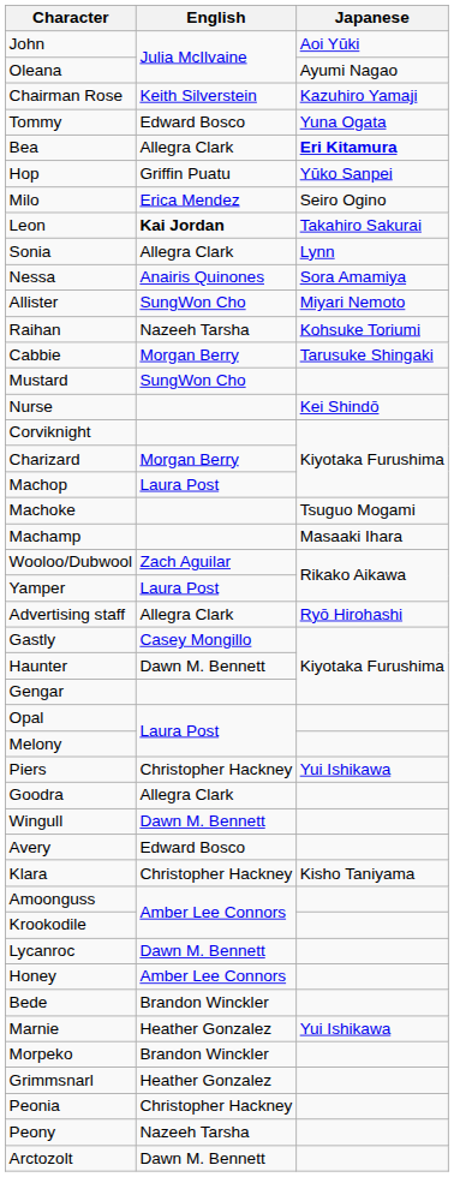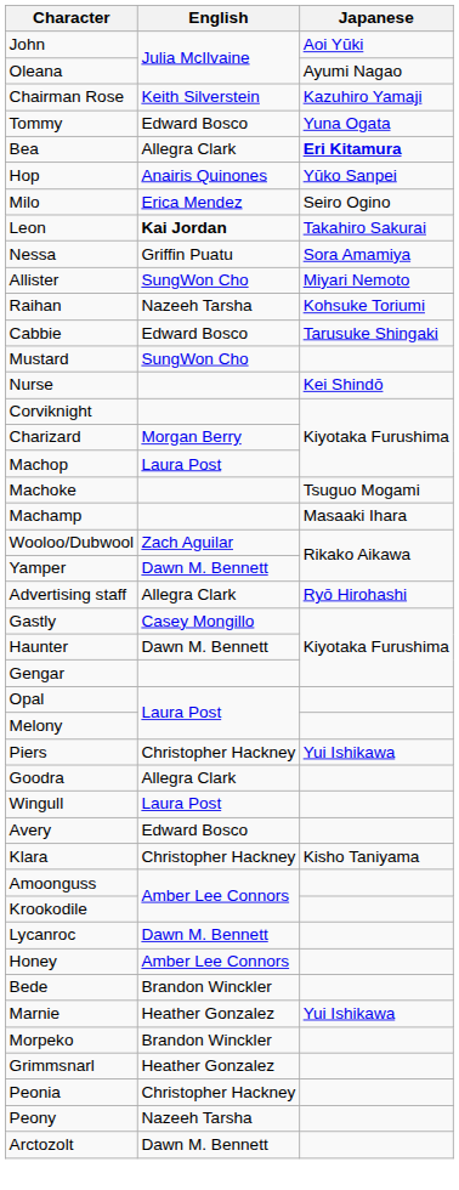 <table class="wikitable">
 <tr>
 <th>Character</th>
 <th>English</th>
 <th>Japanese</th>
 </tr>
 <tr>
 <td>John</td>
 <td rowspan="2"><a href='#'>Julia McIlvaine</a></td>
 <td><a href='#'>Aoi Yūki</a></td>
 </tr>
 <tr>
 <td>Oleana</td>
 <td>Ayumi Nagao</td>
 </tr>
 <tr>
 <td>Chairman Rose</td>
 <td><a href='#'>Keith Silverstein</a></td>
 <td><a href='#'>Kazuhiro Yamaji</a></td>
 </tr>
 <tr>
 <td>Tommy</td>
 <td>Edward Bosco</td>
 <td><a href='#'>Yuna Ogata</a></td>
 </tr>
 <tr>
 <td>Bea</td>
 <td>Allegra Clark</td>
 <td><strong><a href='#'>Eri Kitamura</a></strong></td>
 </tr>
 <tr>
 <td>Hop</td>
-<td>Griffin Puatu</td>
+<td><a href='#'>Anairis Quinones</a></td>
 <td><a href='#'>Yūko Sanpei</a></td>
 </tr>
 <tr>
 <td>Milo</td>
 <td><a href='#'>Erica Mendez</a></td>
 <td>Seiro Ogino</td>
 </tr>
 <tr>
 <td>Leon</td>
 <td><strong>Kai Jordan</strong></td>
 <td><a href='#'>Takahiro Sakurai</a></td>
 </tr>
 <tr>
-<td>Sonia</td>
-<td>Allegra Clark</td>
-<td><a href='#'>Lynn</a></td>
-</tr>
-<tr>
 <td>Nessa</td>
-<td><a href='#'>Anairis Quinones</a></td>
+<td>Griffin Puatu</td>
 <td><a href='#'>Sora Amamiya</a></td>
 </tr>
 <tr>
 <td>Allister</td>
 <td><a href='#'>SungWon Cho</a></td>
 <td><a href='#'>Miyari Nemoto</a></td>
 </tr>
 <tr>
 <td>Raihan</td>
 <td>Nazeeh Tarsha</td>
 <td><a href='#'>Kohsuke Toriumi</a></td>
 </tr>
 <tr>
 <td>Cabbie</td>
-<td><a href='#'>Morgan Berry</a></td>
+<td>Edward Bosco</td>
 <td><a href='#'>Tarusuke Shingaki</a></td>
 </tr>
 <tr>
 <td>Mustard</td>
 <td><a href='#'>SungWon Cho</a></td>
 <td></td>
 </tr>
 <tr>
 <td>Nurse</td>
 <td></td>
 <td><a href='#'>Kei Shindō</a></td>
 </tr>
 <tr>
 <td>Corviknight</td>
 <td></td>
 <td rowspan="3">Kiyotaka Furushima</td>
 </tr>
 <tr>
 <td>Charizard</td>
 <td><a href='#'>Morgan Berry</a></td>
 </tr>
 <tr>
 <td>Machop</td>
 <td><a href='#'>Laura Post</a></td>
 </tr>
 <tr>
 <td>Machoke</td>
 <td></td>
 <td>Tsuguo Mogami</td>
 </tr>
 <tr>
 <td>Machamp</td>
 <td></td>
 <td>Masaaki Ihara</td>
 </tr>
 <tr>
 <td>Wooloo/Dubwool</td>
 <td><a href='#'>Zach Aguilar</a></td>
 <td rowspan="2">Rikako Aikawa</td>
 </tr>
 <tr>
 <td>Yamper</td>
-<td><a href='#'>Laura Post</a></td>
+<td><a href='#'>Dawn M. Bennett</a></td>
 </tr>
 <tr>
 <td>Advertising staff</td>
 <td>Allegra Clark</td>
 <td><a href='#'>Ryō Hirohashi</a></td>
 </tr>
 <tr>
 <td>Gastly</td>
 <td><a href='#'>Casey Mongillo</a></td>
 <td rowspan=3>Kiyotaka Furushima</td>
 </tr>
 <tr>
 <td>Haunter</td>
 <td>Dawn M. Bennett</td>
 </tr>
 <tr>
 <td>Gengar</td>
 <td></td>
 </tr>
 <tr>
 <td>Opal</td>
 <td rowspan="2"><a href='#'>Laura Post</a></td>
 <td></td>
 </tr>
 <tr>
 <td>Melony</td>
 <td></td>
 </tr>
 <tr>
 <td>Piers</td>
 <td>Christopher Hackney</td>
 <td><a href='#'>Yui Ishikawa</a></td>
 </tr>
 <tr>
 <td>Goodra</td>
 <td>Allegra Clark</td>
 <td></td>
 </tr>
 <tr>
 <td>Wingull</td>
-<td><a href='#'>Dawn M. Bennett</a></td>
+<td><a href='#'>Laura Post</a></td>
 <td></td>
 </tr>
 <tr>
 <td>Avery</td>
 <td>Edward Bosco</td>
 <td></td>
 </tr>
 <tr>
 <td>Klara</td>
 <td>Christopher Hackney</td>
 <td>Kisho Taniyama</td>
 </tr>
 <tr>
 <td>Amoonguss</td>
 <td rowspan="2"><a href='#'>Amber Lee Connors</a></td>
 <td></td>
 </tr>
 <tr>
 <td>Krookodile</td>
 <td></td>
 </tr>
 <tr>
 <td>Lycanroc</td>
 <td><a href='#'>Dawn M. Bennett</a></td>
 <td></td>
 </tr>
 <tr>
 <td>Honey</td>
 <td><a href='#'>Amber Lee Connors</a></td>
 <td></td>
 </tr>
 <tr>
 <td>Bede</td>
 <td>Brandon Winckler</td>
 <td></td>
 </tr>
 <tr>
 <td>Marnie</td>
 <td>Heather Gonzalez</td>
 <td><a href='#'>Yui Ishikawa</a></td>
 </tr>
 <tr>
 <td>Morpeko</td>
 <td>Brandon Winckler</td>
 <td></td>
 </tr>
 <tr>
 <td>Grimmsnarl</td>
 <td>Heather Gonzalez</td>
 <td></td>
 </tr>
 <tr>
 <td>Peonia</td>
 <td>Christopher Hackney</td>
 <td></td>
 </tr>
 <tr>
 <td>Peony</td>
 <td>Nazeeh Tarsha</td>
 <td></td>
 </tr>
 <tr>
 <td>Arctozolt</td>
 <td>Dawn M. Bennett</td>
 <td></td>
 </tr>
 </table>
